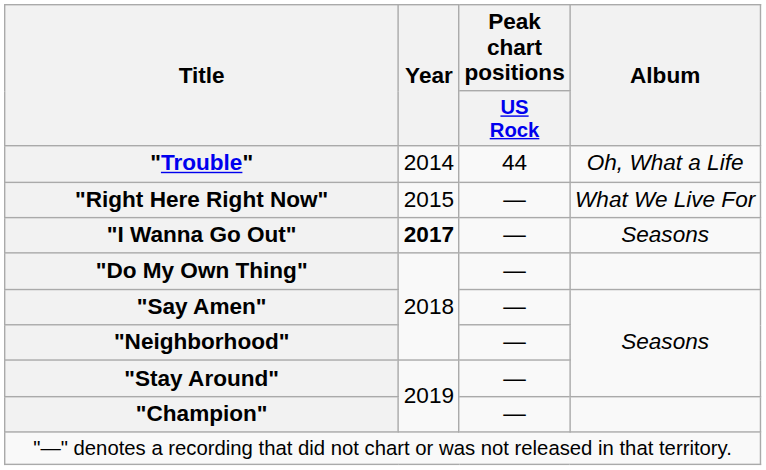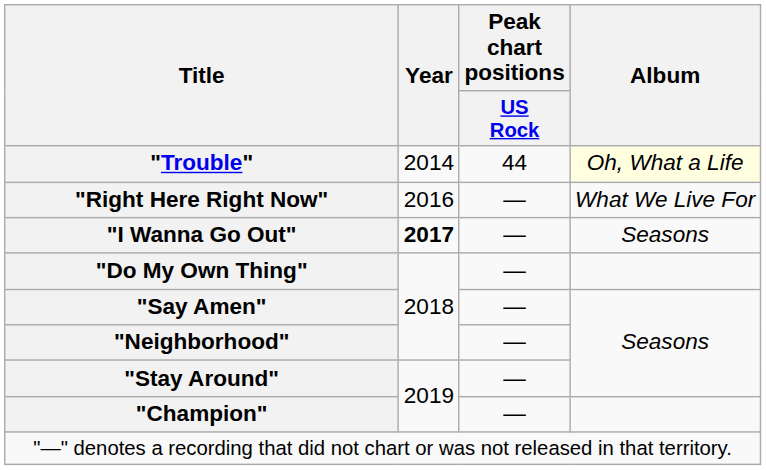 <table class="wikitable plainrowheaders" style="text-align:center;">
 <tr>
 <th scope="col" rowspan="2" style="width:17em;">Title</th>
 <th scope="col" rowspan="2">Year</th>
 <th scope="col" colspan="1">Peak chart positions</th>
 <th scope="col" rowspan="2">Album</th>
 </tr>
 <tr>
 <th scope="col" style="width:2.5em;font-size:90%;"><a href='#'>US<br>Rock</a><br></th>
 </tr>
 <tr>
 <th scope="row">"<a href='#'>Trouble</a>"</th>
 <td>2014</td>
 <td>44</td>
-<td><em>Oh, What a Life</em></td>
+<td style="background: lightyellow;"><em>Oh, What a Life</em></td>
 </tr>
 <tr>
 <th scope="row">"Right Here Right Now"</th>
-<td>2015</td>
+<td>2016</td>
 <td>—</td>
 <td><em>What We Live For</em></td>
 </tr>
 <tr>
 <th scope="row">"I Wanna Go Out"</th>
 <td><strong>2017</strong></td>
 <td>—</td>
 <td><em>Seasons</em></td>
 </tr>
 <tr>
 <th scope="row">"Do My Own Thing"</th>
 <td rowspan="3">2018</td>
 <td>—</td>
 <td></td>
 </tr>
 <tr>
 <th scope="row">"Say Amen"<br></th>
 <td>—</td>
 <td rowspan="3"><em>Seasons</em></td>
 </tr>
 <tr>
 <th scope="row">"Neighborhood"<br></th>
 <td>—</td>
 </tr>
 <tr>
 <th scope="row">"Stay Around"</th>
 <td rowspan="2">2019</td>
 <td>—</td>
 </tr>
 <tr>
 <th scope="row">"Champion"<br></th>
 <td>—</td>
 <td></td>
 </tr>
 <tr>
 <td colspan="14" style="font-size:90%">"—" denotes a recording that did not chart or was not released in that territory.</td>
 </tr>
 </table>
